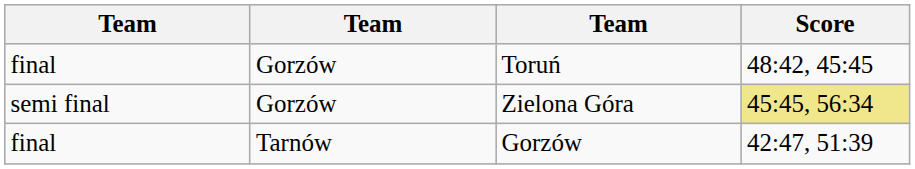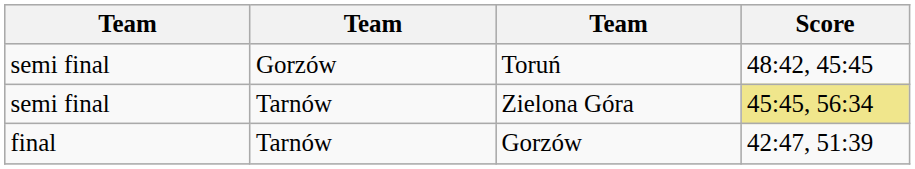 <table class="wikitable" style="font-size: 100%">
 <tr>
 <th width=150>Team</th>
 <th width=150>Team</th>
 <th width=150>Team</th>
 <th width=100>Score</th>
 </tr>
 <tr>
-<td>final</td>
+<td>semi final</td>
 <td>Gorzów</td>
 <td>Toruń</td>
 <td>48:42, 45:45</td>
 </tr>
 <tr>
 <td>semi final</td>
-<td>Gorzów</td>
+<td>Tarnów</td>
 <td>Zielona Góra</td>
 <td style="background: khaki;">45:45, 56:34</td>
 </tr>
 <tr>
 <td>final</td>
 <td>Tarnów</td>
 <td>Gorzów</td>
 <td>42:47, 51:39</td>
 </tr>
 </table>
